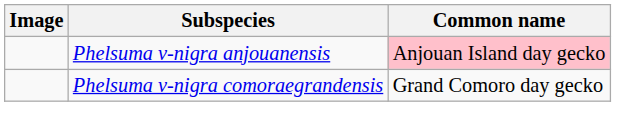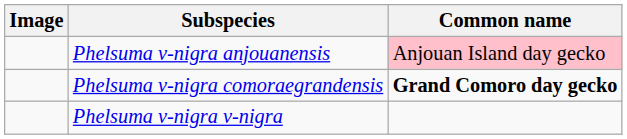 <table class="wikitable">
 <tr>
 <th>Image</th>
 <th>Subspecies</th>
 <th>Common name</th>
 </tr>
 <tr>
 <td></td>
 <td><em><a href='#'>Phelsuma v-nigra anjouanensis</a></em><br></td>
 <td style="background: pink;">Anjouan Island day gecko</td>
 </tr>
 <tr>
 <td></td>
 <td><em><a href='#'>Phelsuma v-nigra comoraegrandensis</a></em> </td>
-<td>Grand Comoro day gecko</td>
+<td><strong>Grand Comoro day gecko</strong></td>
+</tr>
+<tr>
+<td></td>
+<td><em><a href='#'>Phelsuma v-nigra v-nigra</a></em><br></td>
+<td></td>
 </tr>
 </table>
